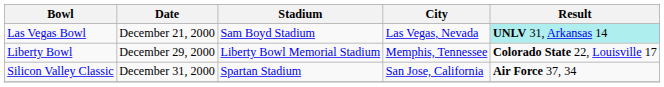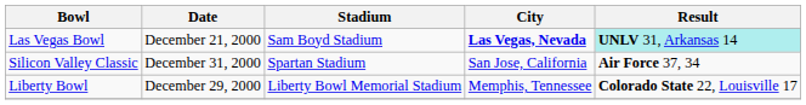 <table class="wikitable">
 <tr>
 <th>Bowl</th>
 <th>Date</th>
 <th>Stadium</th>
 <th>City</th>
 <th>Result</th>
 </tr>
 <tr>
 <td><a href='#'>Las Vegas Bowl</a></td>
 <td>December 21, 2000</td>
 <td><a href='#'>Sam Boyd Stadium</a></td>
-<td><a href='#'>Las Vegas, Nevada</a></td>
+<td><strong><a href='#'>Las Vegas, Nevada</a></strong></td>
 <td style="background: paleturquoise;"><strong>UNLV</strong> 31, <a href='#'>Arkansas</a> 14</td>
+</tr>
+<tr>
+<td><a href='#'>Silicon Valley Classic</a></td>
+<td>December 31, 2000</td>
+<td><a href='#'>Spartan Stadium</a></td>
+<td><a href='#'>San Jose, California</a></td>
+<td><strong>Air Force</strong> 37,  34</td>
 </tr>
 <tr>
 <td><a href='#'>Liberty Bowl</a></td>
 <td>December 29, 2000</td>
 <td><a href='#'>Liberty Bowl Memorial Stadium</a></td>
 <td><a href='#'>Memphis, Tennessee</a></td>
 <td><strong>Colorado State</strong> 22, <a href='#'>Louisville</a> 17</td>
 </tr>
 <tr>
-<td><a href='#'>Silicon Valley Classic</a></td>
-<td>December 31, 2000</td>
-<td><a href='#'>Spartan Stadium</a></td>
-<td><a href='#'>San Jose, California</a></td>
-<td><strong>Air Force</strong> 37,  34</td>
-</tr>
-<tr>
 </tr>
 </table>
